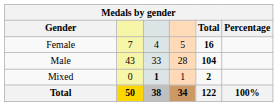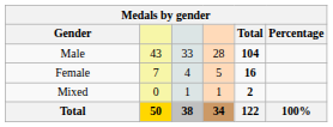 <table class="wikitable" style=font-size:85%;float:center;text-align:center>
 <tr>
 <th colspan=6><strong>Medals by gender</strong></th>
 </tr>
 <tr>
 <th width=150>Gender</th>
 <th scope="col" width=30 style="background:#F7F6A8;"></th>
 <th scope="col" width=30 style="background:#DCE5E5;"></th>
 <th scope="col" width=30 style="background:#FFDAB9;"></th>
 <th width=30>Total</th>
 <th width=30>Percentage</th>
 </tr>
 <tr>
+<td>Male</td>
+<td bgcolor=F7F6A8>43</td>
+<td bgcolor=DCE5E5>33</td>
+<td bgcolor=FFDAB9>28</td>
+<td><strong>104</strong></td>
+<td></td>
+</tr>
+<tr>
 <td>Female</td>
 <td bgcolor=F7F6A8>7</td>
 <td bgcolor=DCE5E5>4</td>
 <td bgcolor=FFDAB9>5</td>
 <td><strong>16</strong></td>
 <td></td>
 </tr>
 <tr>
-<td>Male</td>
-<td bgcolor=F7F6A8>43</td>
-<td bgcolor=DCE5E5>33</td>
-<td bgcolor=FFDAB9>28</td>
-<td><strong>104</strong></td>
-<td></td>
-</tr>
-<tr>
 <td>Mixed</td>
 <td bgcolor=F7F6A8>0</td>
-<td bgcolor=DCE5E5><strong>1</strong></td>
+<td bgcolor=DCE5E5>1</td>
 <td bgcolor=FFDAB9>1</td>
 <td><strong>2</strong></td>
 <td></td>
 </tr>
 <tr>
 <th>Total</th>
 <th style=background:gold>50</th>
 <th style=background:silver>38</th>
 <th style=background:#c96>34</th>
 <th><strong>122</strong></th>
 <th>100%</th>
 </tr>
 </table>
